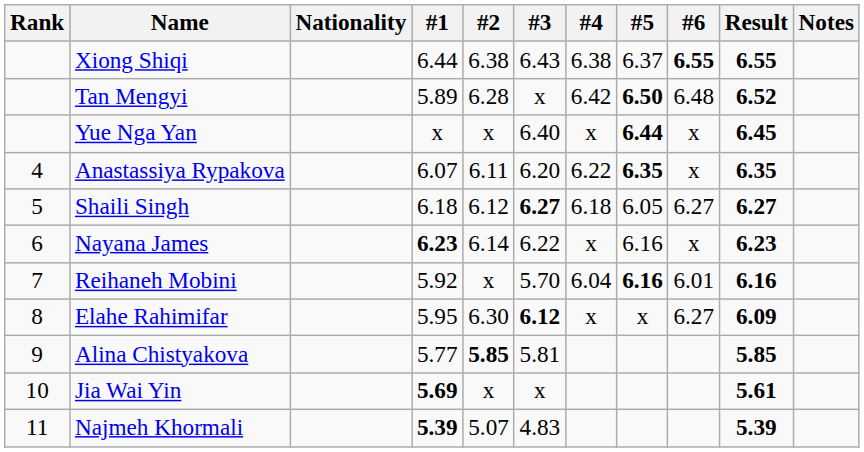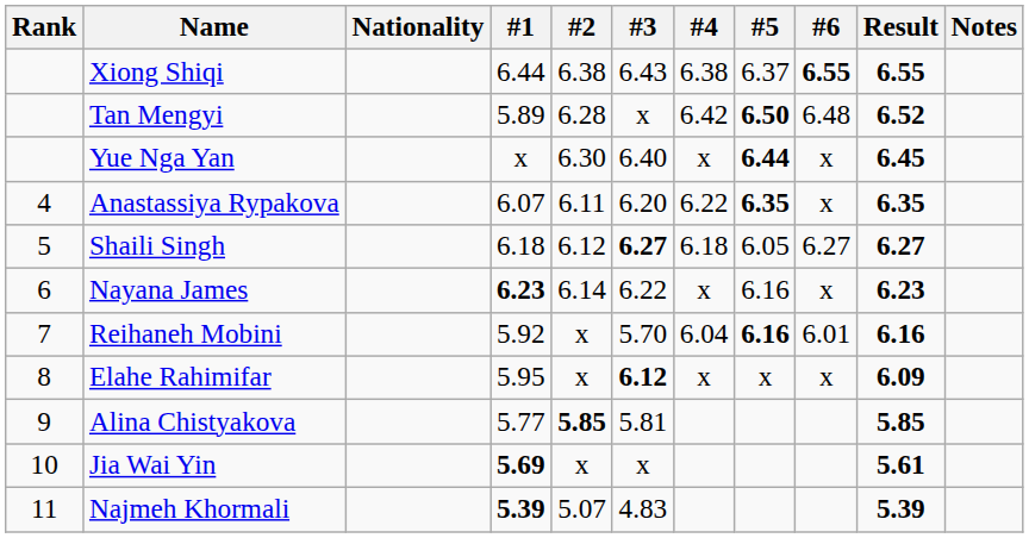 <table class="wikitable sortable" style="text-align:center">
 <tr>
 <th>Rank</th>
 <th>Name</th>
 <th>Nationality</th>
 <th>#1</th>
 <th>#2</th>
 <th>#3</th>
 <th>#4</th>
 <th>#5</th>
 <th>#6</th>
 <th>Result</th>
 <th>Notes</th>
 </tr>
 <tr>
 <td></td>
 <td align=left><a href='#'>Xiong Shiqi</a></td>
 <td align=left></td>
 <td>6.44</td>
 <td>6.38</td>
 <td>6.43</td>
 <td>6.38</td>
 <td>6.37</td>
 <td><strong>6.55</strong></td>
 <td><strong>6.55</strong></td>
 <td></td>
 </tr>
 <tr>
 <td></td>
 <td align=left><a href='#'>Tan Mengyi</a></td>
 <td align=left></td>
 <td>5.89</td>
 <td>6.28</td>
 <td>x</td>
 <td>6.42</td>
 <td><strong>6.50</strong></td>
 <td>6.48</td>
 <td><strong>6.52</strong></td>
 <td></td>
 </tr>
 <tr>
 <td></td>
 <td align=left><a href='#'>Yue Nga Yan</a></td>
 <td align=left></td>
 <td>x</td>
-<td>x</td>
+<td>6.30</td>
 <td>6.40</td>
 <td>x</td>
 <td><strong>6.44</strong></td>
 <td>x</td>
 <td><strong>6.45</strong></td>
 <td></td>
 </tr>
 <tr>
 <td>4</td>
 <td align=left><a href='#'>Anastassiya Rypakova</a></td>
 <td align=left></td>
 <td>6.07</td>
 <td>6.11</td>
 <td>6.20</td>
 <td>6.22</td>
 <td><strong>6.35</strong></td>
 <td>x</td>
 <td><strong>6.35</strong></td>
 <td></td>
 </tr>
 <tr>
 <td>5</td>
 <td align=left><a href='#'>Shaili Singh</a></td>
 <td align=left></td>
 <td>6.18</td>
 <td>6.12</td>
 <td><strong>6.27</strong></td>
 <td>6.18</td>
 <td>6.05</td>
 <td>6.27</td>
 <td><strong>6.27</strong></td>
 <td></td>
 </tr>
 <tr>
 <td>6</td>
 <td align=left><a href='#'>Nayana James</a></td>
 <td align=left></td>
 <td><strong>6.23</strong></td>
 <td>6.14</td>
 <td>6.22</td>
 <td>x</td>
 <td>6.16</td>
 <td>x</td>
 <td><strong>6.23</strong></td>
 <td></td>
 </tr>
 <tr>
 <td>7</td>
 <td align=left><a href='#'>Reihaneh Mobini</a></td>
 <td align=left></td>
 <td>5.92</td>
 <td>x</td>
 <td>5.70</td>
 <td>6.04</td>
 <td><strong>6.16</strong></td>
 <td>6.01</td>
 <td><strong>6.16</strong></td>
 <td></td>
 </tr>
 <tr>
 <td>8</td>
 <td align=left><a href='#'>Elahe Rahimifar</a></td>
 <td align=left></td>
 <td>5.95</td>
-<td>6.30</td>
+<td>x</td>
 <td><strong>6.12</strong></td>
 <td>x</td>
 <td>x</td>
-<td>6.27</td>
+<td>x</td>
 <td><strong>6.09</strong></td>
 <td></td>
 </tr>
 <tr>
 <td>9</td>
 <td align=left><a href='#'>Alina Chistyakova</a></td>
 <td align=left></td>
 <td>5.77</td>
 <td><strong>5.85</strong></td>
 <td>5.81</td>
 <td></td>
 <td></td>
 <td></td>
 <td><strong>5.85</strong></td>
 <td></td>
 </tr>
 <tr>
 <td>10</td>
 <td align=left><a href='#'>Jia Wai Yin</a></td>
 <td align=left></td>
 <td><strong>5.69</strong></td>
 <td>x</td>
 <td>x</td>
 <td></td>
 <td></td>
 <td></td>
 <td><strong>5.61</strong></td>
 <td></td>
 </tr>
 <tr>
 <td>11</td>
 <td align=left><a href='#'>Najmeh Khormali</a></td>
 <td align=left></td>
 <td><strong>5.39</strong></td>
 <td>5.07</td>
 <td>4.83</td>
 <td></td>
 <td></td>
 <td></td>
 <td><strong>5.39</strong></td>
 <td></td>
 </tr>
 </table>
